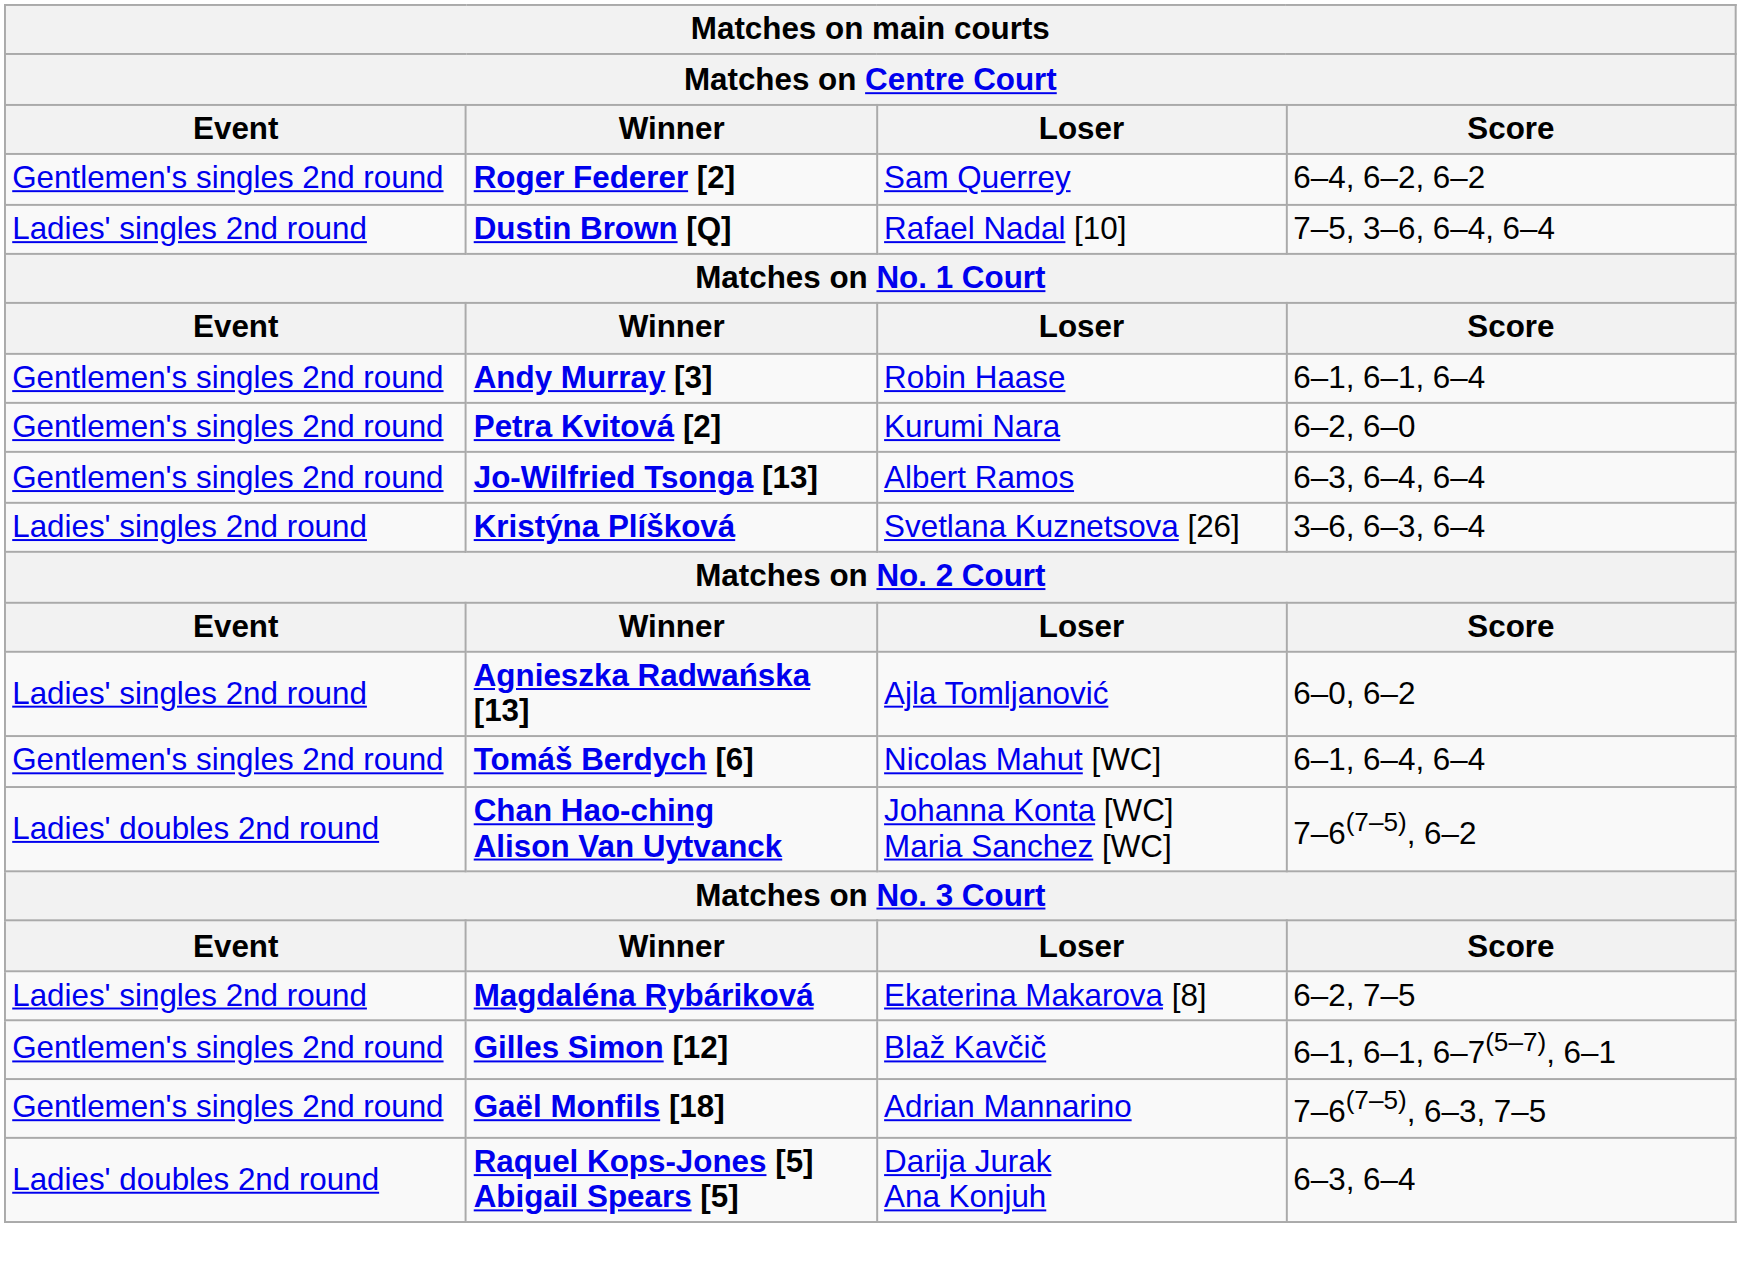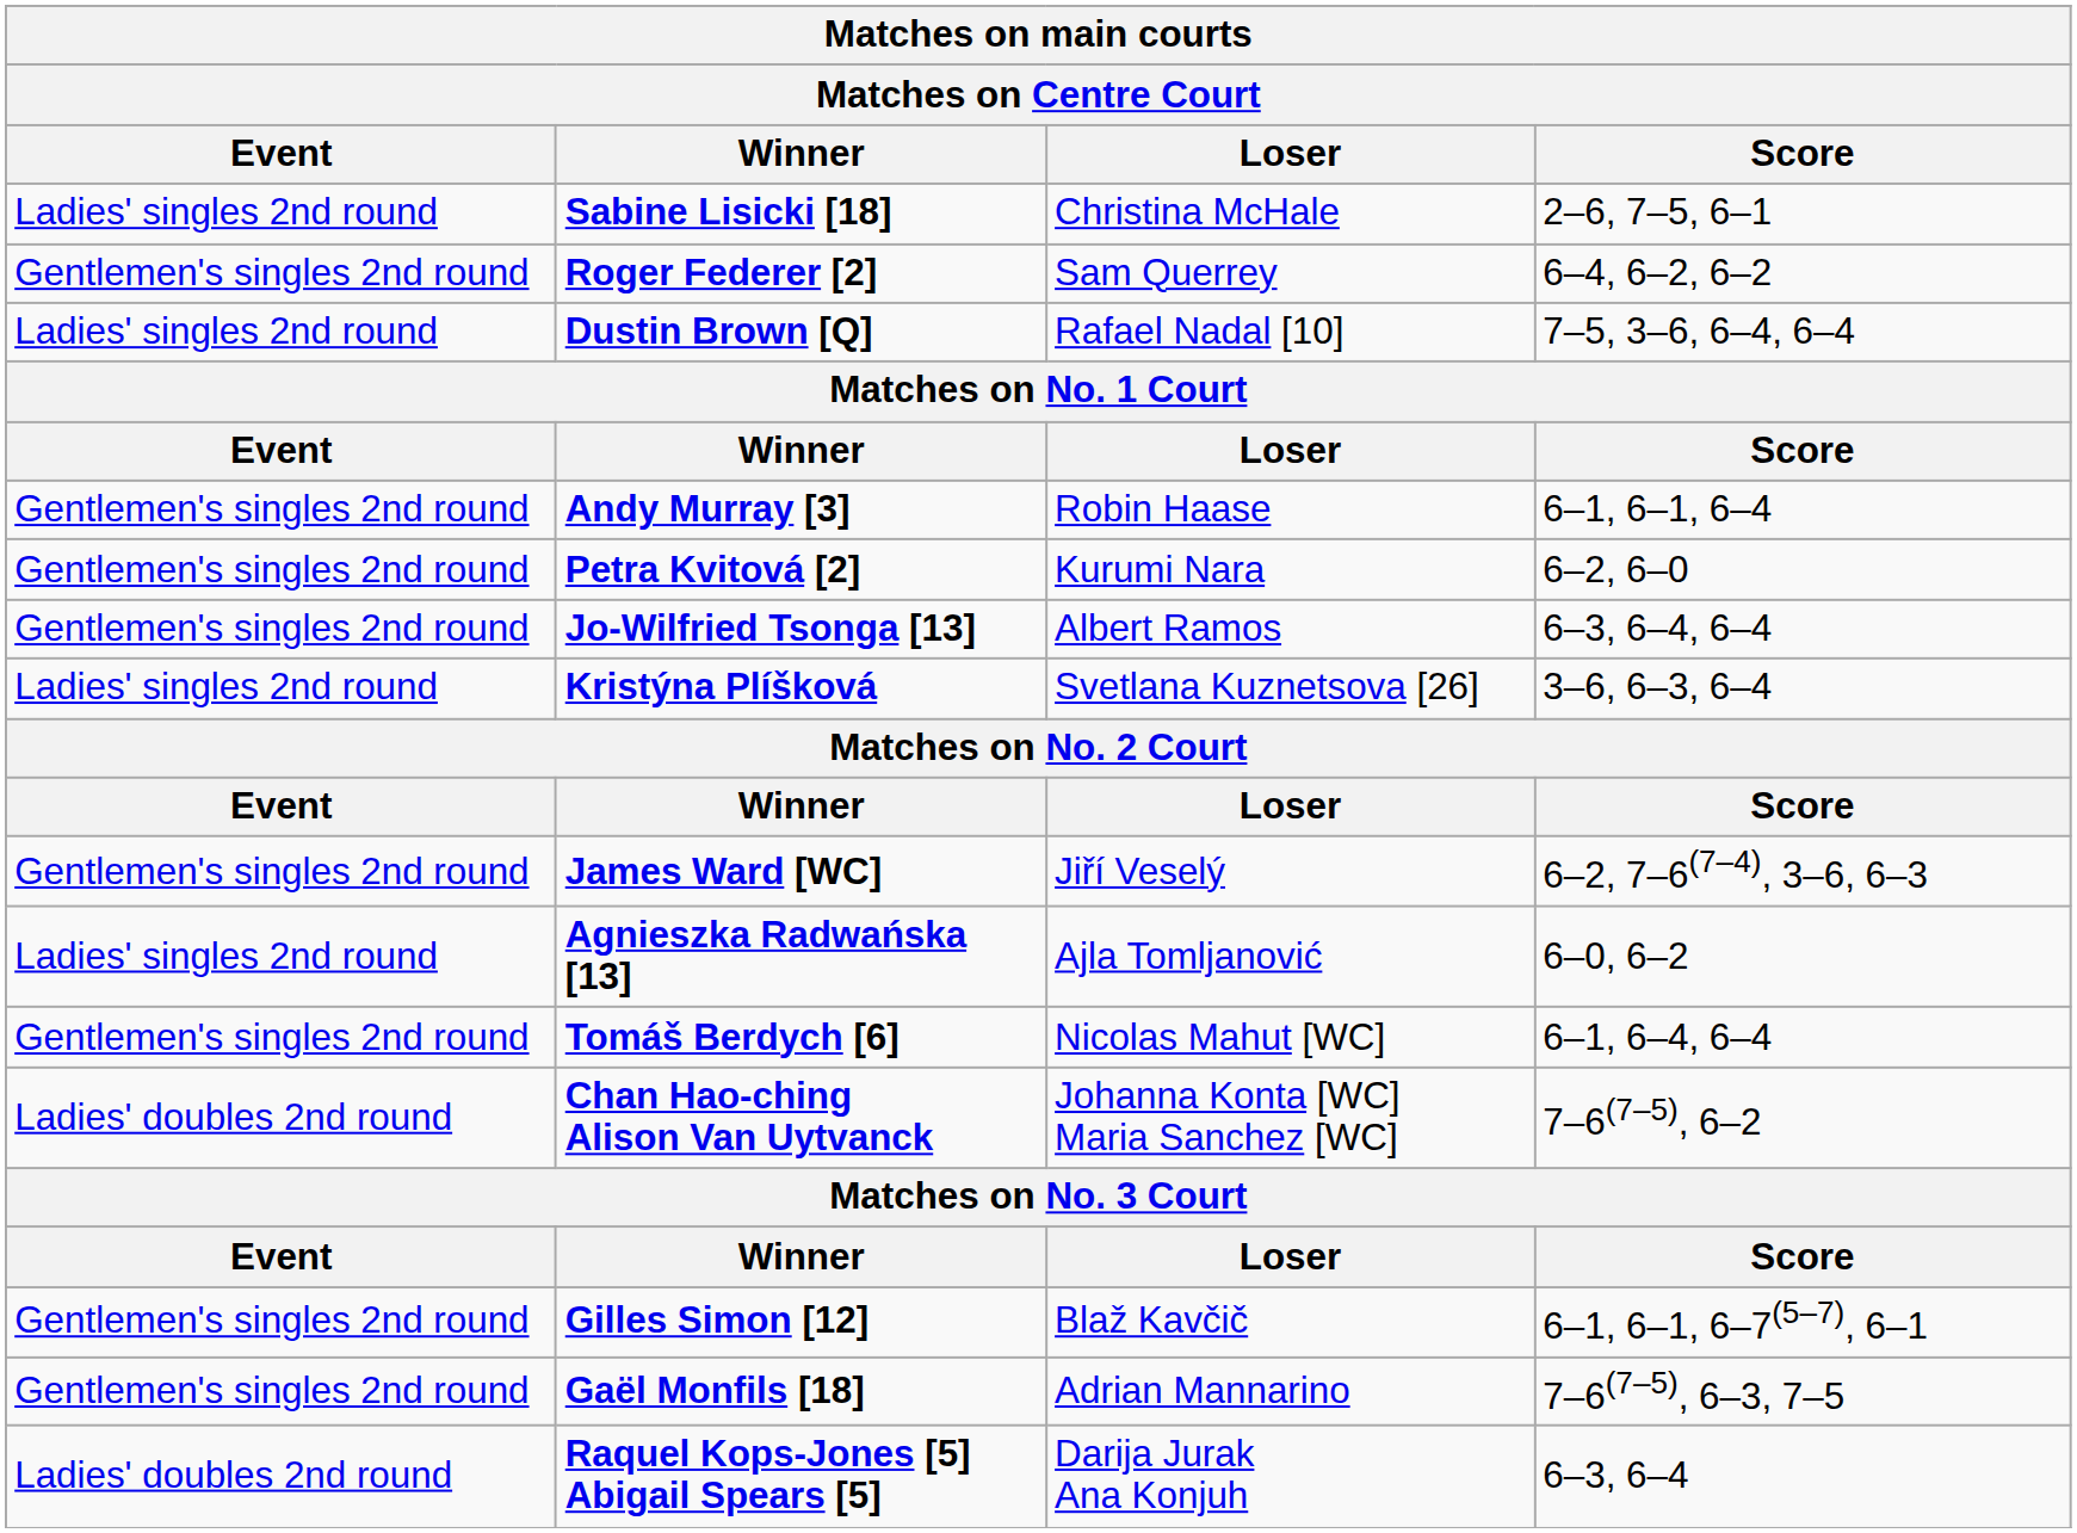 <table class="wikitable collapsible uncollapsed" style="margin:auto;">
 <tr>
 <th colspan="4" style="white-space:nowrap;">Matches on main courts</th>
 </tr>
 <tr>
 <th colspan="4"><strong>Matches on <a href='#'>Centre Court</a></strong></th>
 </tr>
 <tr>
 <th width=250>Event</th>
 <th width=220>Winner</th>
 <th width=220>Loser</th>
 <th width=250>Score</th>
+</tr>
+<tr>
+<td><a href='#'>Ladies' singles 2nd round</a></td>
+<td><strong> <a href='#'>Sabine Lisicki</a> [18]</strong></td>
+<td> <a href='#'>Christina McHale</a></td>
+<td>2–6, 7–5, 6–1</td>
 </tr>
 <tr>
 <td><a href='#'>Gentlemen's singles 2nd round</a></td>
 <td><strong> <a href='#'>Roger Federer</a> [2]</strong></td>
 <td> <a href='#'>Sam Querrey</a></td>
 <td>6–4, 6–2, 6–2</td>
 </tr>
 <tr>
 <td><a href='#'>Ladies' singles 2nd round</a></td>
 <td><strong> <a href='#'>Dustin Brown</a> [Q]</strong></td>
 <td> <a href='#'>Rafael Nadal</a> [10]</td>
 <td>7–5, 3–6, 6–4, 6–4</td>
 </tr>
 <tr>
 <th colspan="4"><strong>Matches on <a href='#'>No. 1 Court</a></strong></th>
 </tr>
 <tr>
 <th width=250>Event</th>
 <th width=220>Winner</th>
 <th width=220>Loser</th>
 <th width=220>Score</th>
 </tr>
 <tr>
 <td><a href='#'>Gentlemen's singles 2nd round</a></td>
 <td><strong> <a href='#'>Andy Murray</a> [3]</strong></td>
 <td> <a href='#'>Robin Haase</a></td>
 <td>6–1, 6–1, 6–4</td>
 </tr>
 <tr>
 <td><a href='#'>Gentlemen's singles 2nd round</a></td>
 <td><strong> <a href='#'>Petra Kvitová</a> [2]</strong></td>
 <td> <a href='#'>Kurumi Nara</a></td>
 <td>6–2, 6–0</td>
 </tr>
 <tr>
 <td><a href='#'>Gentlemen's singles 2nd round</a></td>
 <td><strong> <a href='#'>Jo-Wilfried Tsonga</a> [13]</strong></td>
 <td> <a href='#'>Albert Ramos</a></td>
 <td>6–3, 6–4, 6–4</td>
 </tr>
 <tr>
 <td><a href='#'>Ladies' singles 2nd round</a></td>
 <td><strong> <a href='#'>Kristýna Plíšková</a></strong></td>
 <td> <a href='#'>Svetlana Kuznetsova</a> [26]</td>
 <td>3–6, 6–3, 6–4</td>
 </tr>
 <tr>
 <th colspan="4"><strong>Matches on <a href='#'>No. 2 Court</a></strong></th>
 </tr>
 <tr>
 <th width=250>Event</th>
 <th width=220>Winner</th>
 <th width=220>Loser</th>
 <th width=220>Score</th>
 </tr>
 <tr>
+<td><a href='#'>Gentlemen's singles 2nd round</a></td>
+<td><strong> <a href='#'>James Ward</a> [WC]</strong></td>
+<td> <a href='#'>Jiří Veselý</a></td>
+<td>6–2, 7–6<sup>(7–4)</sup>, 3–6, 6–3</td>
+</tr>
+<tr>
 <td><a href='#'>Ladies' singles 2nd round</a></td>
 <td><strong> <a href='#'>Agnieszka Radwańska</a> [13]</strong></td>
 <td> <a href='#'>Ajla Tomljanović</a></td>
 <td>6–0, 6–2</td>
 </tr>
 <tr>
 <td><a href='#'>Gentlemen's singles 2nd round</a></td>
 <td><strong> <a href='#'>Tomáš Berdych</a> [6]</strong></td>
 <td> <a href='#'>Nicolas Mahut</a> [WC]</td>
 <td>6–1, 6–4, 6–4</td>
 </tr>
 <tr>
 <td><a href='#'>Ladies' doubles 2nd round</a></td>
 <td><strong> <a href='#'>Chan Hao-ching</a> <br>  <a href='#'>Alison Van Uytvanck</a></strong></td>
 <td> <a href='#'>Johanna Konta</a> [WC] <br>  <a href='#'>Maria Sanchez</a> [WC]</td>
 <td>7–6<sup>(7–5)</sup>, 6–2</td>
 </tr>
 <tr>
 <th colspan="4"><strong>Matches on <a href='#'>No. 3 Court</a></strong></th>
 </tr>
 <tr>
 <th width=250>Event</th>
 <th width=220>Winner</th>
 <th width=220>Loser</th>
 <th width=220>Score</th>
 </tr>
 <tr>
-<td><a href='#'>Ladies' singles 2nd round</a></td>
-<td><strong> <a href='#'>Magdaléna Rybáriková</a></strong></td>
-<td> <a href='#'>Ekaterina Makarova</a> [8]</td>
-<td>6–2, 7–5</td>
-</tr>
-<tr>
 <td><a href='#'>Gentlemen's singles 2nd round</a></td>
 <td><strong> <a href='#'>Gilles Simon</a> [12]</strong></td>
 <td> <a href='#'>Blaž Kavčič</a></td>
 <td>6–1, 6–1, 6–7<sup>(5–7)</sup>,  6–1</td>
 </tr>
 <tr>
 <td><a href='#'>Gentlemen's singles 2nd round</a></td>
 <td><strong> <a href='#'>Gaël Monfils</a> [18]</strong></td>
 <td> <a href='#'>Adrian Mannarino</a></td>
 <td>7–6<sup>(7–5)</sup>, 6–3, 7–5</td>
 </tr>
 <tr>
 <td><a href='#'>Ladies' doubles 2nd round</a></td>
 <td><strong> <a href='#'>Raquel Kops-Jones</a> [5] <br>  <a href='#'>Abigail Spears</a> [5]</strong></td>
 <td> <a href='#'>Darija Jurak</a> <br>  <a href='#'>Ana Konjuh</a></td>
 <td>6–3, 6–4</td>
 </tr>
 <tr>
 </tr>
 </table>
